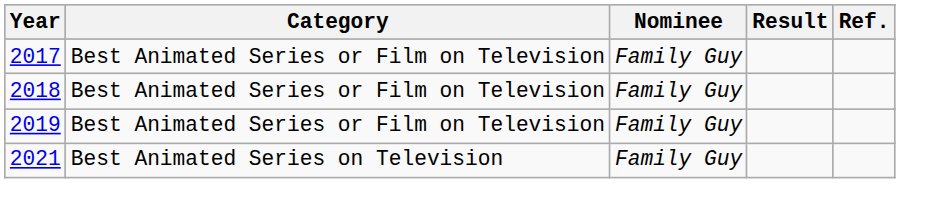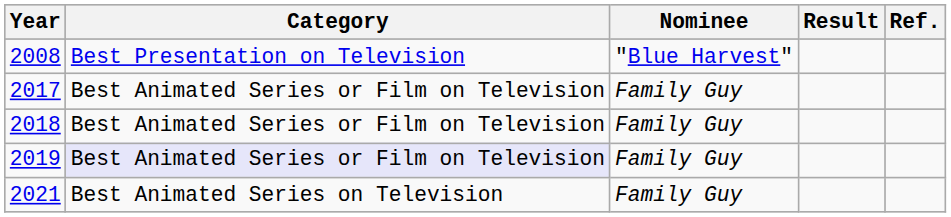 <table class="wikitable">
 <tr>
 <th>Year</th>
 <th>Category</th>
 <th>Nominee</th>
 <th>Result</th>
 <th>Ref.</th>
+</tr>
+<tr>
+<td><a href='#'>2008</a></td>
+<td><a href='#'>Best Presentation on Television</a></td>
+<td>"<a href='#'>Blue Harvest</a>"</td>
+<td></td>
+<td></td>
 </tr>
 <tr>
 <td><a href='#'>2017</a></td>
 <td>Best Animated Series or Film on Television</td>
 <td><em>Family Guy</em></td>
 <td></td>
 <td></td>
 </tr>
 <tr>
 <td><a href='#'>2018</a></td>
 <td>Best Animated Series or Film on Television</td>
 <td><em>Family Guy</em></td>
 <td></td>
 <td></td>
 </tr>
 <tr>
 <td><a href='#'>2019</a></td>
-<td>Best Animated Series or Film on Television</td>
+<td style="background: lavender;">Best Animated Series or Film on Television</td>
 <td><em>Family Guy</em></td>
 <td></td>
 <td></td>
 </tr>
 <tr>
 <td><a href='#'>2021</a></td>
 <td>Best Animated Series on Television</td>
 <td><em>Family Guy</em></td>
 <td></td>
 <td></td>
 </tr>
 </table>
